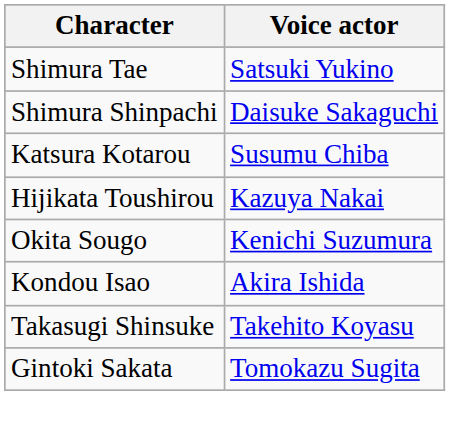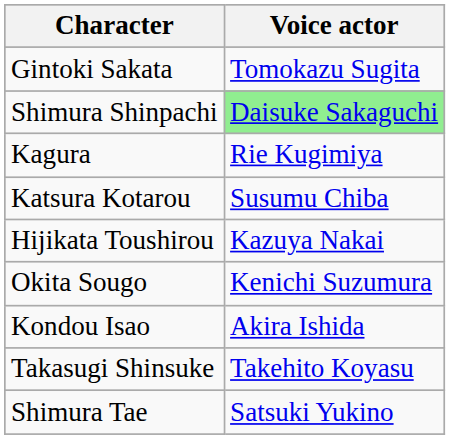 <table class="wikitable">
 <tr>
 <th>Character</th>
 <th>Voice actor</th>
 </tr>
 <tr>
-<td>Shimura Tae</td>
-<td><a href='#'>Satsuki Yukino</a></td>
+<td>Gintoki Sakata</td>
+<td><a href='#'>Tomokazu Sugita</a></td>
 </tr>
 <tr>
 <td>Shimura Shinpachi</td>
-<td><a href='#'>Daisuke Sakaguchi</a></td>
+<td style="background: lightgreen;"><a href='#'>Daisuke Sakaguchi</a></td>
+</tr>
+<tr>
+<td>Kagura</td>
+<td><a href='#'>Rie Kugimiya</a></td>
 </tr>
 <tr>
 <td>Katsura Kotarou</td>
 <td><a href='#'>Susumu Chiba</a></td>
 </tr>
 <tr>
 <td>Hijikata Toushirou</td>
 <td><a href='#'>Kazuya Nakai</a></td>
 </tr>
 <tr>
 <td>Okita Sougo</td>
 <td><a href='#'>Kenichi Suzumura</a></td>
 </tr>
 <tr>
 <td>Kondou Isao</td>
 <td><a href='#'>Akira Ishida</a></td>
 </tr>
 <tr>
 <td>Takasugi Shinsuke</td>
 <td><a href='#'>Takehito Koyasu</a></td>
 </tr>
 <tr>
-<td>Gintoki Sakata</td>
-<td><a href='#'>Tomokazu Sugita</a></td>
+<td>Shimura Tae</td>
+<td><a href='#'>Satsuki Yukino</a></td>
 </tr>
 </table>
